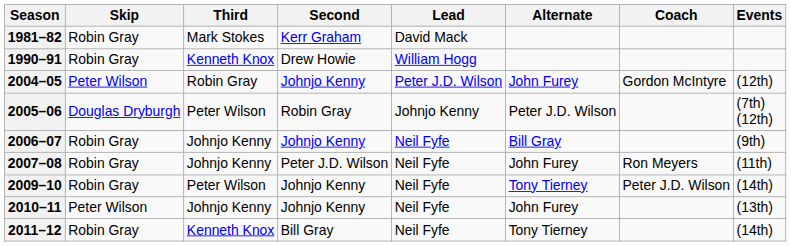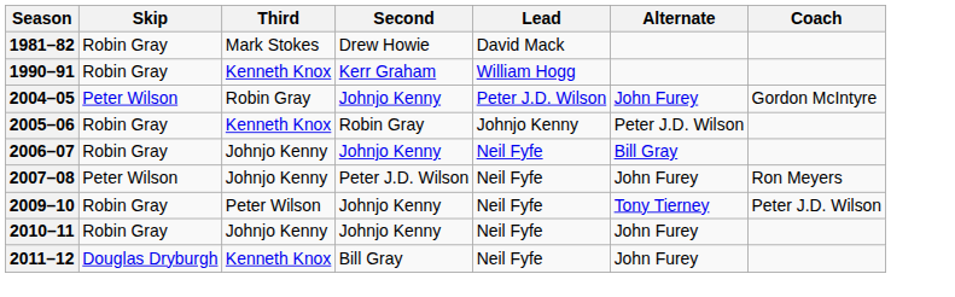 <table class="wikitable">
 <tr>
 <th scope="col">Season</th>
 <th scope="col">Skip</th>
 <th scope="col">Third</th>
 <th scope="col">Second</th>
 <th scope="col">Lead</th>
 <th scope="col">Alternate</th>
 <th scope="col">Coach</th>
-<th scope="col">Events</th>
 </tr>
 <tr>
 <th scope="row">1981–82</th>
 <td>Robin Gray</td>
 <td>Mark Stokes</td>
-<td><a href='#'>Kerr Graham</a></td>
+<td>Drew Howie</td>
 <td>David Mack</td>
 <td></td>
 <td></td>
-<td> </td>
 </tr>
 <tr>
 <th scope="row">1990–91</th>
 <td>Robin Gray</td>
 <td><a href='#'>Kenneth Knox</a></td>
-<td>Drew Howie</td>
+<td><a href='#'>Kerr Graham</a></td>
 <td><a href='#'>William Hogg</a></td>
 <td></td>
 <td></td>
-<td> </td>
 </tr>
 <tr>
 <th scope="row">2004–05</th>
 <td><a href='#'>Peter Wilson</a></td>
 <td>Robin Gray</td>
 <td><a href='#'>Johnjo Kenny</a></td>
 <td><a href='#'>Peter J.D. Wilson</a></td>
 <td><a href='#'>John Furey</a></td>
 <td>Gordon McIntyre</td>
-<td> (12th)</td>
 </tr>
 <tr>
 <th scope="row">2005–06</th>
-<td><a href='#'>Douglas Dryburgh</a></td>
-<td>Peter Wilson</td>
+<td>Robin Gray</td>
+<td><a href='#'>Kenneth Knox</a></td>
 <td>Robin Gray</td>
 <td>Johnjo Kenny</td>
 <td>Peter J.D. Wilson</td>
 <td></td>
-<td> (7th)<br> (12th)</td>
 </tr>
 <tr>
 <th scope="row">2006–07</th>
 <td>Robin Gray</td>
 <td>Johnjo Kenny</td>
 <td><a href='#'>Johnjo Kenny</a></td>
 <td><a href='#'>Neil Fyfe</a></td>
 <td><a href='#'>Bill Gray</a></td>
 <td></td>
-<td> (9th)</td>
 </tr>
 <tr>
 <th scope="row">2007–08</th>
-<td>Robin Gray</td>
+<td>Peter Wilson</td>
 <td>Johnjo Kenny</td>
 <td>Peter J.D. Wilson</td>
 <td>Neil Fyfe</td>
 <td>John Furey</td>
 <td>Ron Meyers</td>
-<td> (11th)</td>
 </tr>
 <tr>
 <th scope="row">2009–10</th>
 <td>Robin Gray</td>
 <td>Peter Wilson</td>
 <td>Johnjo Kenny</td>
 <td>Neil Fyfe</td>
 <td><a href='#'>Tony Tierney</a></td>
 <td>Peter J.D. Wilson</td>
-<td> (14th)</td>
 </tr>
 <tr>
 <th scope="row">2010–11</th>
-<td>Peter Wilson</td>
+<td>Robin Gray</td>
 <td>Johnjo Kenny</td>
 <td>Johnjo Kenny</td>
 <td>Neil Fyfe</td>
 <td>John Furey</td>
 <td></td>
-<td> (13th)</td>
 </tr>
 <tr>
 <th scope="row">2011–12</th>
-<td>Robin Gray</td>
+<td><a href='#'>Douglas Dryburgh</a></td>
 <td><a href='#'>Kenneth Knox</a></td>
 <td>Bill Gray</td>
 <td>Neil Fyfe</td>
-<td>Tony Tierney</td>
+<td>John Furey</td>
 <td></td>
-<td> (14th)</td>
 </tr>
 </table>
